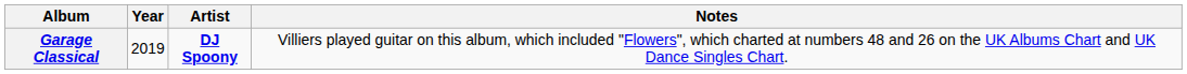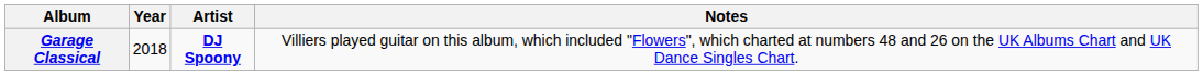 <table class="wikitable plainrowheaders" style="text-align:center;">
 <tr>
 <th scope="col">Album</th>
 <th scope="col">Year</th>
 <th scope="col">Artist</th>
 <th>Notes</th>
 </tr>
 <tr>
 <th scope="row"><em><a href='#'>Garage Classical</a></em></th>
-<td>2019</td>
+<td>2018</td>
 <td><strong><a href='#'>DJ Spoony</a></strong></td>
 <td>Villiers played guitar on this album, which included "<a href='#'>Flowers</a>", which charted at numbers 48 and 26 on the <a href='#'>UK Albums Chart</a> and <a href='#'>UK Dance Singles Chart</a>.</td>
 </tr>
 </table>
